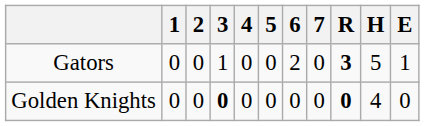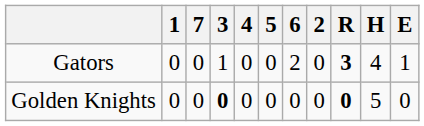 <table align = right border="2" cellpadding="4" cellspacing="0" style="margin: 1em 1em 1em 1em; background: #F9F9F9; border: 1px #aaa solid; border-collapse: collapse;">
 <tr align=center style="background: #F2F2F2;">
 <th></th>
 <th>1</th>
-<th>2</th>
+<th>7</th>
 <th>3</th>
 <th>4</th>
 <th>5</th>
 <th>6</th>
-<th>7</th>
+<th>2</th>
 <th>R</th>
 <th>H</th>
 <th>E</th>
 </tr>
 <tr align=center>
 <td>Gators</td>
 <td>0</td>
 <td>0</td>
 <td>1</td>
 <td>0</td>
 <td>0</td>
 <td>2</td>
 <td>0</td>
 <td><strong>3</strong></td>
-<td>5</td>
+<td>4</td>
 <td>1</td>
 </tr>
 <tr align=center>
 <td>Golden Knights</td>
 <td>0</td>
 <td>0</td>
 <td><strong>0</strong></td>
 <td>0</td>
 <td>0</td>
 <td>0</td>
 <td>0</td>
 <td><strong>0</strong></td>
-<td>4</td>
+<td>5</td>
 <td>0</td>
 </tr>
 </table>
